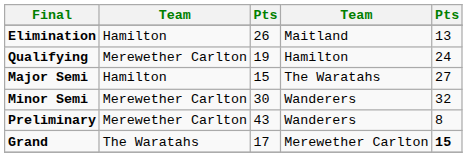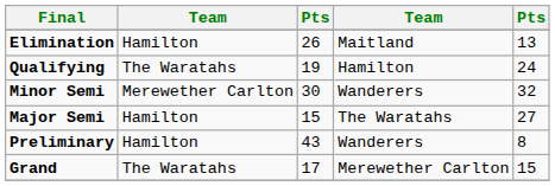 <table style="font-size: 85%; text-align: left;" class="wikitable">
 <tr>
 <th style="color:green">Final</th>
 <th style="color:green">Team</th>
 <th style="color:green">Pts</th>
 <th style="color:green">Team</th>
 <th style="color:green">Pts</th>
 </tr>
 <tr>
 </tr>
 <tr>
 </tr>
 <tr>
 <td><strong>Elimination</strong></td>
 <td>Hamilton</td>
 <td>26</td>
 <td>Maitland</td>
 <td>13</td>
 </tr>
 <tr>
 <td><strong>Qualifying</strong></td>
-<td>Merewether Carlton</td>
+<td>The Waratahs</td>
 <td>19</td>
 <td>Hamilton</td>
 <td>24</td>
+</tr>
+<tr>
+<td><strong>Minor Semi</strong></td>
+<td>Merewether Carlton</td>
+<td>30</td>
+<td>Wanderers</td>
+<td>32</td>
 </tr>
 <tr>
 <td><strong>Major Semi</strong></td>
 <td>Hamilton</td>
 <td>15</td>
 <td>The Waratahs</td>
 <td>27</td>
 </tr>
 <tr>
-<td><strong>Minor Semi</strong></td>
-<td>Merewether Carlton</td>
-<td>30</td>
-<td>Wanderers</td>
-<td>32</td>
-</tr>
-<tr>
 <td><strong>Preliminary</strong></td>
-<td>Merewether Carlton</td>
+<td>Hamilton</td>
 <td>43</td>
 <td>Wanderers</td>
 <td>8</td>
 </tr>
 <tr>
 <td><strong>Grand</strong></td>
 <td>The Waratahs</td>
 <td>17</td>
 <td>Merewether Carlton</td>
-<td><strong>15</strong></td>
+<td>15</td>
 </tr>
 <tr>
 </tr>
 </table>
